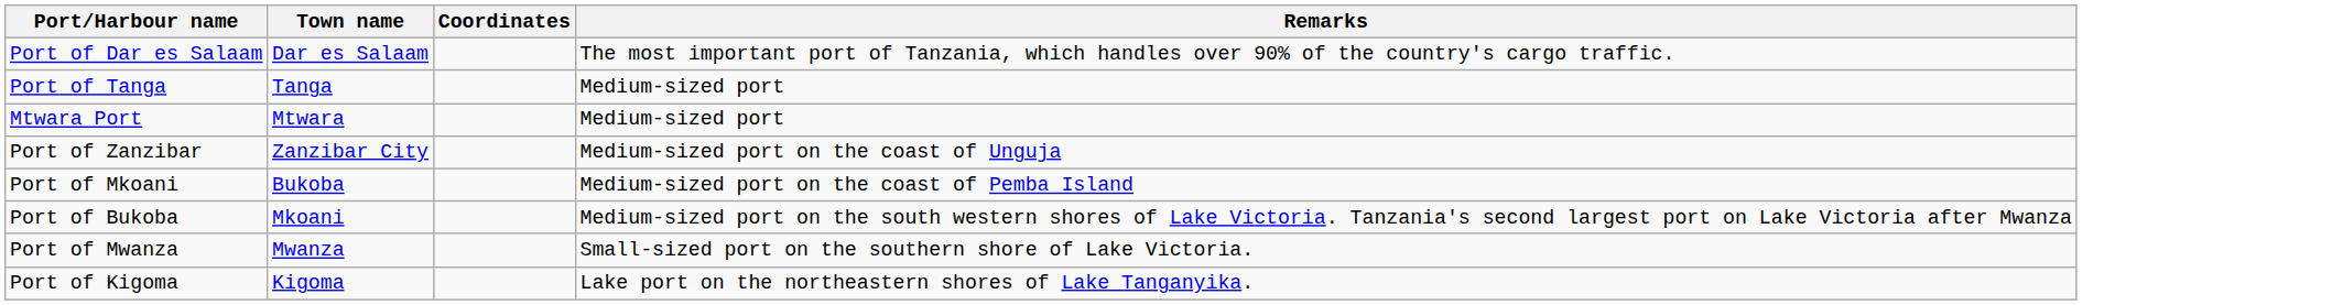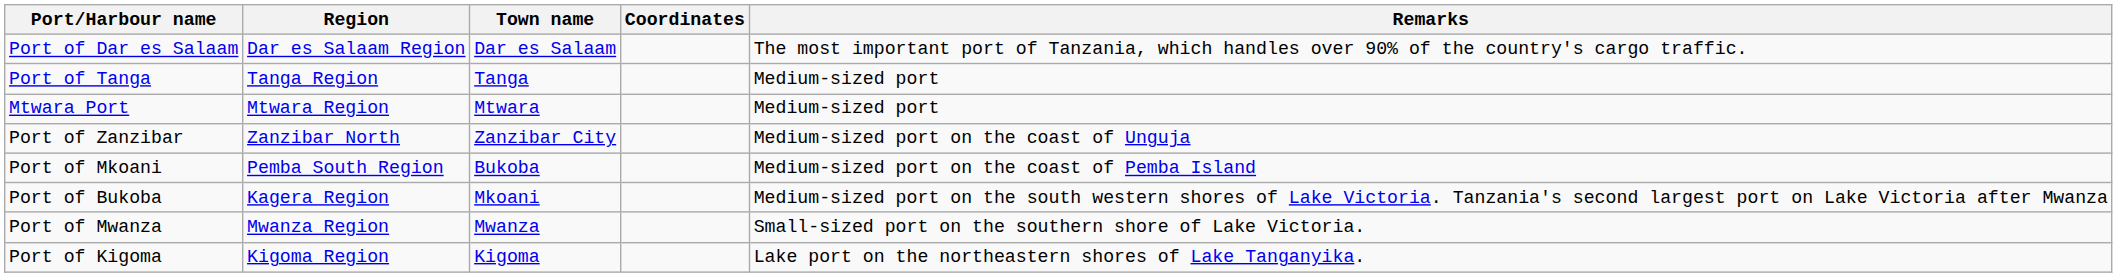 <table class="wikitable sortable">
 <tr>
 <th>Port/Harbour name</th>
+<th>Region</th>
 <th>Town name</th>
 <th>Coordinates</th>
 <th>Remarks</th>
 </tr>
 <tr>
 <td><a href='#'>Port of Dar es Salaam</a></td>
+<td><a href='#'>Dar es Salaam Region</a></td>
 <td><a href='#'>Dar es Salaam</a></td>
 <td></td>
 <td>The most important port of Tanzania, which handles over 90% of the country's cargo traffic.</td>
 </tr>
 <tr>
 <td><a href='#'>Port of Tanga</a></td>
+<td><a href='#'>Tanga Region</a></td>
 <td><a href='#'>Tanga</a></td>
 <td></td>
 <td>Medium-sized port</td>
 </tr>
 <tr>
 <td><a href='#'>Mtwara Port</a></td>
+<td><a href='#'>Mtwara Region</a></td>
 <td><a href='#'>Mtwara</a></td>
 <td></td>
 <td>Medium-sized port</td>
 </tr>
 <tr>
 <td>Port of Zanzibar</td>
+<td><a href='#'>Zanzibar North</a></td>
 <td><a href='#'>Zanzibar City</a></td>
 <td></td>
 <td>Medium-sized port on the coast of <a href='#'>Unguja</a></td>
 </tr>
 <tr>
 <td>Port of Mkoani</td>
+<td><a href='#'>Pemba South Region</a></td>
 <td><a href='#'>Bukoba</a></td>
 <td></td>
 <td>Medium-sized port on the coast of <a href='#'>Pemba Island</a></td>
 </tr>
 <tr>
 <td>Port of Bukoba</td>
+<td><a href='#'>Kagera Region</a></td>
 <td><a href='#'>Mkoani</a></td>
 <td></td>
 <td>Medium-sized port on the south western shores of <a href='#'>Lake Victoria</a>. Tanzania's second largest port on Lake Victoria after Mwanza</td>
 </tr>
 <tr>
 <td>Port of Mwanza</td>
+<td><a href='#'>Mwanza Region</a></td>
 <td><a href='#'>Mwanza</a></td>
 <td></td>
 <td>Small-sized port on the southern shore of Lake Victoria.</td>
 </tr>
 <tr>
 <td>Port of Kigoma</td>
+<td><a href='#'>Kigoma Region</a></td>
 <td><a href='#'>Kigoma</a></td>
 <td></td>
 <td>Lake port on the northeastern shores of <a href='#'>Lake Tanganyika</a>.</td>
 </tr>
 </table>
